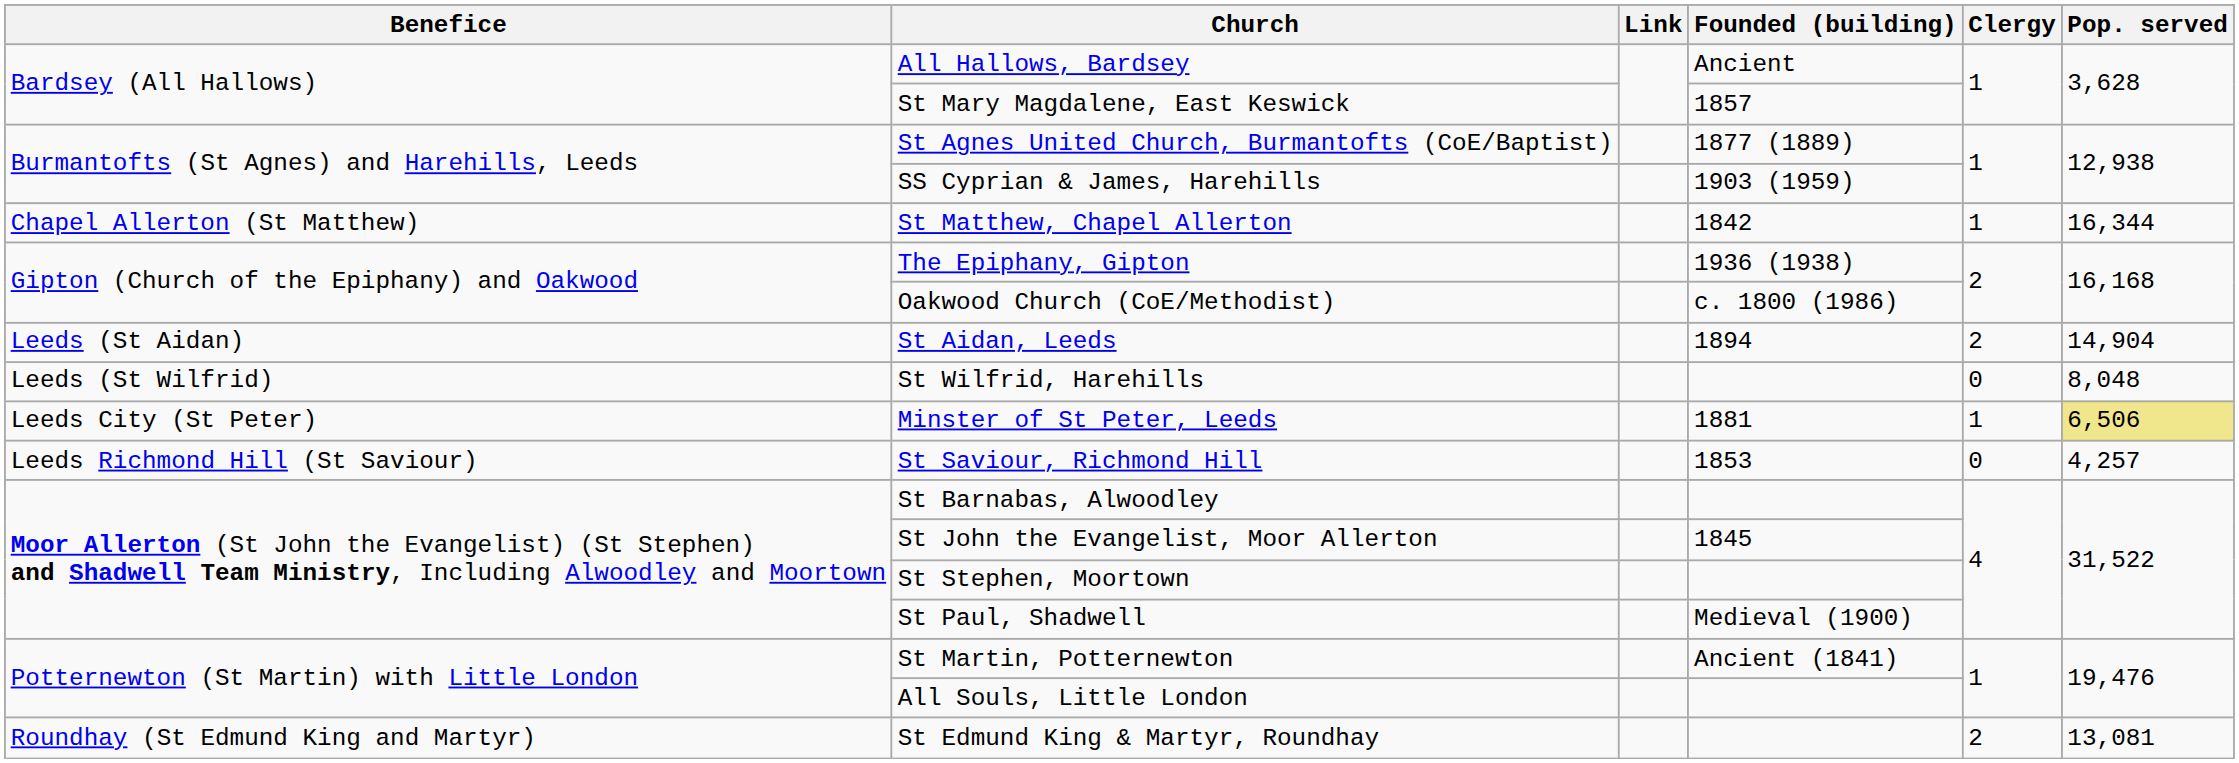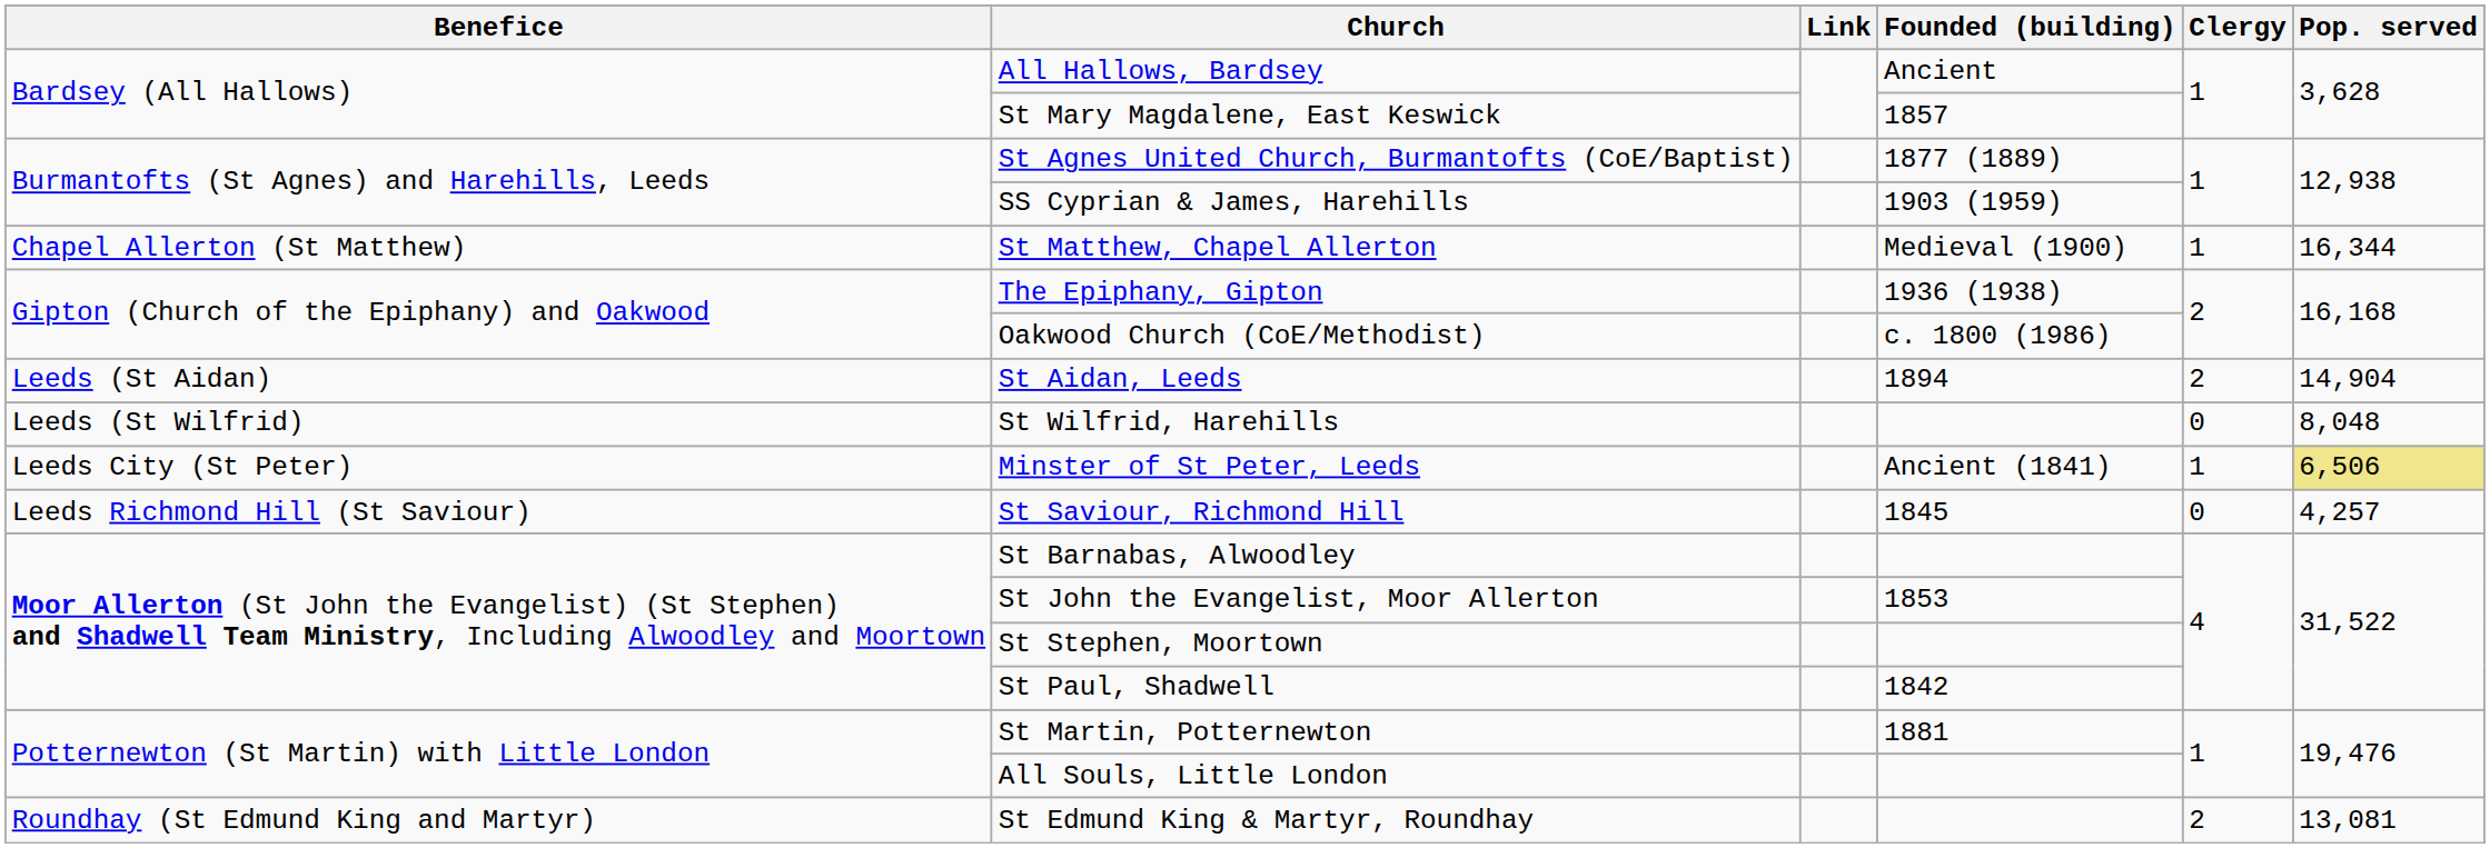 <table class="wikitable sortable">
 <tr>
 <th>Benefice</th>
 <th>Church</th>
 <th>Link</th>
 <th>Founded (building)</th>
 <th>Clergy</th>
 <th>Pop. served</th>
 </tr>
 <tr>
 <td rowspan="2"><a href='#'>Bardsey</a> (All Hallows)</td>
 <td><a href='#'>All Hallows, Bardsey</a></td>
 <td rowspan="2"></td>
 <td>Ancient</td>
 <td rowspan="2">1</td>
 <td rowspan="2">3,628</td>
 </tr>
 <tr>
 <td>St Mary Magdalene, East Keswick</td>
 <td>1857</td>
 </tr>
 <tr>
 <td rowspan="2"><a href='#'>Burmantofts</a> (St Agnes) and <a href='#'>Harehills</a>, Leeds</td>
 <td><a href='#'>St Agnes United Church, Burmantofts</a> (CoE/Baptist)</td>
 <td></td>
 <td>1877 (1889)</td>
 <td rowspan="2">1</td>
 <td rowspan="2">12,938</td>
 </tr>
 <tr>
 <td>SS Cyprian & James, Harehills</td>
 <td></td>
 <td>1903 (1959)</td>
 </tr>
 <tr>
 <td><a href='#'>Chapel Allerton</a> (St Matthew)</td>
 <td><a href='#'>St Matthew, Chapel Allerton</a></td>
 <td></td>
-<td>1842</td>
+<td>Medieval (1900)</td>
 <td>1</td>
 <td>16,344</td>
 </tr>
 <tr>
 <td rowspan="2"><a href='#'>Gipton</a> (Church of the Epiphany) and <a href='#'>Oakwood</a></td>
 <td><a href='#'>The Epiphany, Gipton</a></td>
 <td></td>
 <td>1936 (1938)</td>
 <td rowspan="2">2</td>
 <td rowspan="2">16,168</td>
 </tr>
 <tr>
 <td>Oakwood Church (CoE/Methodist)</td>
 <td></td>
 <td>c. 1800 (1986)</td>
 </tr>
 <tr>
 <td><a href='#'>Leeds</a> (St Aidan)</td>
 <td><a href='#'>St Aidan, Leeds</a></td>
 <td></td>
 <td>1894</td>
 <td>2</td>
 <td>14,904</td>
 </tr>
 <tr>
 <td>Leeds (St Wilfrid)</td>
 <td>St Wilfrid, Harehills</td>
 <td></td>
 <td></td>
 <td>0</td>
 <td>8,048</td>
 </tr>
 <tr>
 <td>Leeds City (St Peter)</td>
 <td><a href='#'>Minster of St Peter, Leeds</a></td>
 <td></td>
-<td>1881</td>
+<td>Ancient (1841)</td>
 <td>1</td>
 <td style="background: khaki;">6,506</td>
 </tr>
 <tr>
 <td>Leeds <a href='#'>Richmond Hill</a> (St Saviour)</td>
 <td><a href='#'>St Saviour, Richmond Hill</a></td>
 <td></td>
-<td>1853</td>
+<td>1845</td>
 <td>0</td>
 <td>4,257</td>
 </tr>
 <tr>
 <td rowspan="4"><strong><a href='#'>Moor Allerton</a></strong> (St John the Evangelist) (St Stephen)<br><strong>and <a href='#'>Shadwell</a> Team Ministry</strong>, Including <a href='#'>Alwoodley</a> and <a href='#'>Moortown</a></td>
 <td>St Barnabas, Alwoodley</td>
 <td></td>
 <td></td>
 <td rowspan="4">4</td>
 <td rowspan="4">31,522</td>
 </tr>
 <tr>
 <td>St John the Evangelist, Moor Allerton</td>
 <td></td>
-<td>1845</td>
+<td>1853</td>
 </tr>
 <tr>
 <td>St Stephen, Moortown</td>
 <td></td>
 <td></td>
 </tr>
 <tr>
 <td>St Paul, Shadwell</td>
 <td></td>
-<td>Medieval (1900)</td>
+<td>1842</td>
 </tr>
 <tr>
 <td rowspan="2"><a href='#'>Potternewton</a> (St Martin) with <a href='#'>Little London</a></td>
 <td>St Martin, Potternewton</td>
 <td></td>
-<td>Ancient (1841)</td>
+<td>1881</td>
 <td rowspan="2">1</td>
 <td rowspan="2">19,476</td>
 </tr>
 <tr>
 <td>All Souls, Little London</td>
 <td></td>
 <td></td>
 </tr>
 <tr>
 <td><a href='#'>Roundhay</a> (St Edmund King and Martyr)</td>
 <td>St Edmund King & Martyr, Roundhay</td>
 <td></td>
 <td></td>
 <td>2</td>
 <td>13,081</td>
 </tr>
 </table>
